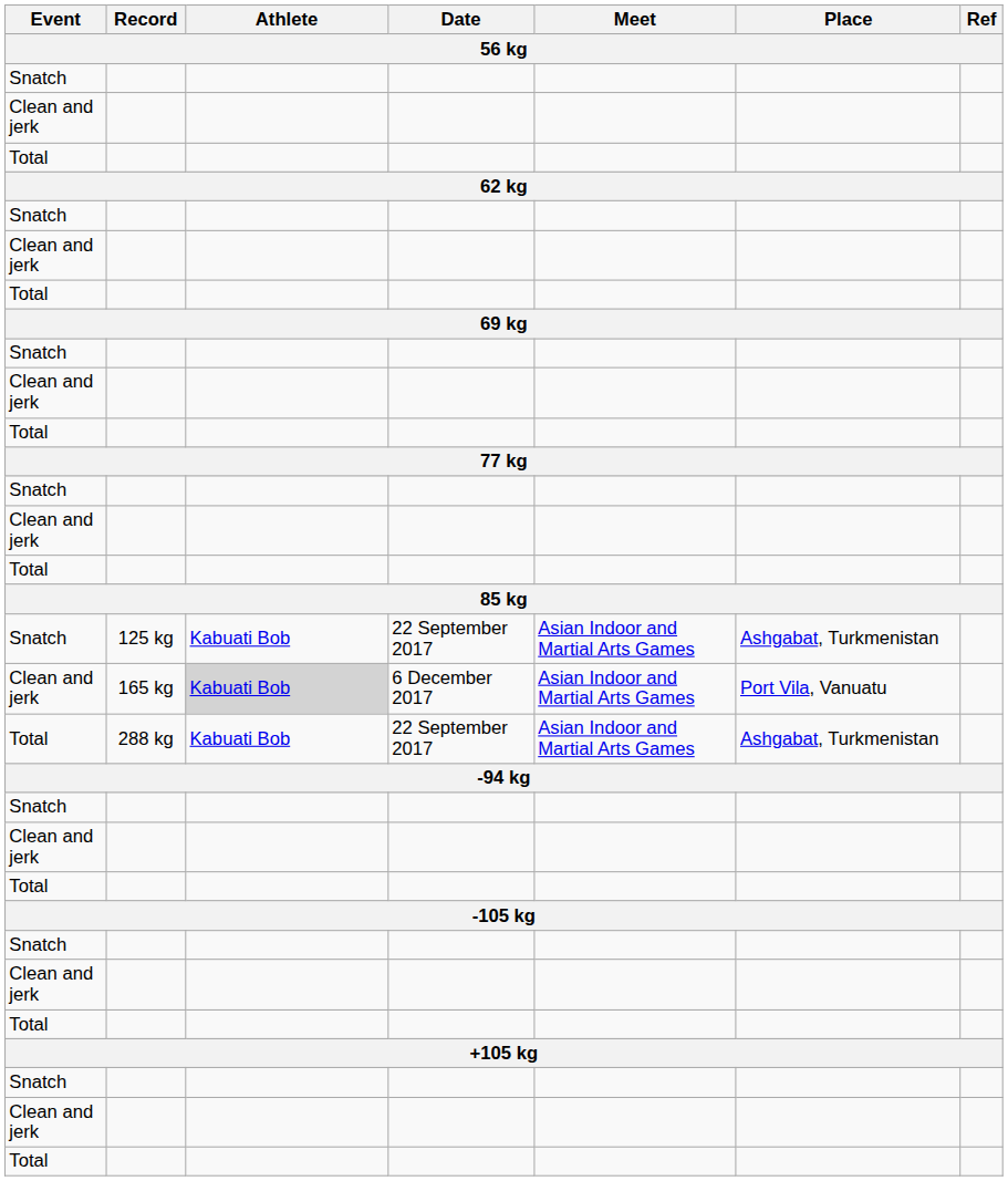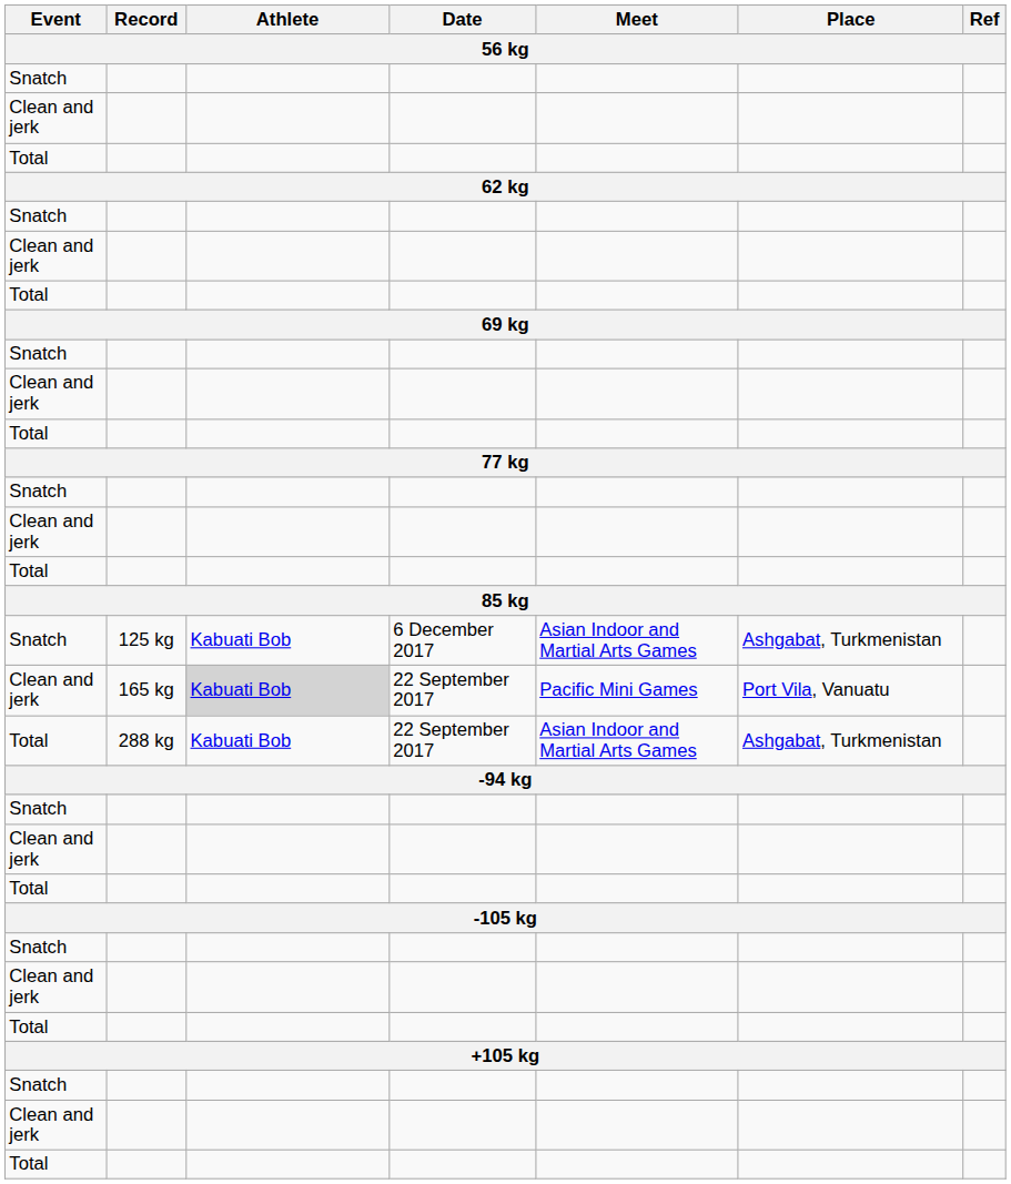 <table class="wikitable">
 <tr>
 <th width=9%>Event</th>
 <th width=6%>Record</th>
 <th width=18%>Athlete</th>
 <th width=13%>Date</th>
 <th width=18%>Meet</th>
 <th width=20%>Place</th>
 <th width=3%>Ref</th>
 </tr>
 <tr bgcolor="#DDDDDD">
 <th colspan="8">56 kg</th>
 </tr>
 <tr>
 <td>Snatch</td>
 <td></td>
 <td></td>
 <td></td>
 <td></td>
 <td></td>
 <td></td>
 </tr>
 <tr>
 <td>Clean and jerk</td>
 <td></td>
 <td></td>
 <td></td>
 <td></td>
 <td></td>
 <td></td>
 </tr>
 <tr>
 <td>Total</td>
 <td></td>
 <td></td>
 <td></td>
 <td></td>
 <td></td>
 <td></td>
 </tr>
 <tr bgcolor="#DDDDDD">
 <th colspan="8">62 kg</th>
 </tr>
 <tr>
 <td>Snatch</td>
 <td></td>
 <td></td>
 <td></td>
 <td></td>
 <td></td>
 <td></td>
 </tr>
 <tr>
 <td>Clean and jerk</td>
 <td></td>
 <td></td>
 <td></td>
 <td></td>
 <td></td>
 <td></td>
 </tr>
 <tr>
 <td>Total</td>
 <td></td>
 <td></td>
 <td></td>
 <td></td>
 <td></td>
 <td></td>
 </tr>
 <tr bgcolor="#DDDDDD">
 <th colspan="8">69 kg</th>
 </tr>
 <tr>
 <td>Snatch</td>
 <td></td>
 <td></td>
 <td></td>
 <td></td>
 <td></td>
 <td></td>
 </tr>
 <tr>
 <td>Clean and jerk</td>
 <td></td>
 <td></td>
 <td></td>
 <td></td>
 <td></td>
 <td></td>
 </tr>
 <tr>
 <td>Total</td>
 <td></td>
 <td></td>
 <td></td>
 <td></td>
 <td></td>
 <td></td>
 </tr>
 <tr bgcolor="#DDDDDD">
 <th colspan="8">77 kg</th>
 </tr>
 <tr>
 <td>Snatch</td>
 <td></td>
 <td></td>
 <td></td>
 <td></td>
 <td></td>
 <td></td>
 </tr>
 <tr>
 <td>Clean and jerk</td>
 <td></td>
 <td></td>
 <td></td>
 <td></td>
 <td></td>
 <td></td>
 </tr>
 <tr>
 <td>Total</td>
 <td></td>
 <td></td>
 <td></td>
 <td></td>
 <td></td>
 <td></td>
 </tr>
 <tr bgcolor="#DDDDDD">
 <th colspan="8">85 kg</th>
 </tr>
 <tr>
 <td>Snatch</td>
 <td align="center">125 kg</td>
 <td><a href='#'>Kabuati Bob</a></td>
-<td>22 September 2017</td>
+<td>6 December 2017</td>
 <td><a href='#'>Asian Indoor and Martial Arts Games</a></td>
 <td><a href='#'>Ashgabat</a>, Turkmenistan</td>
 <td></td>
 </tr>
 <tr>
 <td>Clean and jerk</td>
 <td align="center">165 kg</td>
 <td style="background: lightgrey;"><a href='#'>Kabuati Bob</a></td>
-<td>6 December 2017</td>
-<td><a href='#'>Asian Indoor and Martial Arts Games</a></td>
+<td>22 September 2017</td>
+<td><a href='#'>Pacific Mini Games</a></td>
 <td><a href='#'>Port Vila</a>, Vanuatu</td>
 <td></td>
 </tr>
 <tr>
 <td>Total</td>
 <td align="center">288 kg</td>
 <td><a href='#'>Kabuati Bob</a></td>
 <td>22 September 2017</td>
 <td><a href='#'>Asian Indoor and Martial Arts Games</a></td>
 <td><a href='#'>Ashgabat</a>, Turkmenistan</td>
 <td></td>
 </tr>
 <tr bgcolor="#DDDDDD">
 <th colspan="8">-94 kg</th>
 </tr>
 <tr>
 <td>Snatch</td>
 <td align="center"></td>
 <td></td>
 <td></td>
 <td></td>
 <td></td>
 <td></td>
 </tr>
 <tr>
 <td>Clean and jerk</td>
 <td align="center"></td>
 <td></td>
 <td></td>
 <td></td>
 <td></td>
 <td></td>
 </tr>
 <tr>
 <td>Total</td>
 <td align="center"></td>
 <td></td>
 <td></td>
 <td></td>
 <td></td>
 <td></td>
 </tr>
 <tr bgcolor="#DDDDDD">
 <th colspan="8">-105 kg</th>
 </tr>
 <tr>
 <td>Snatch</td>
 <td align="center"></td>
 <td></td>
 <td></td>
 <td></td>
 <td></td>
 <td></td>
 </tr>
 <tr>
 <td>Clean and jerk</td>
 <td align="center"></td>
 <td></td>
 <td></td>
 <td></td>
 <td></td>
 <td></td>
 </tr>
 <tr>
 <td>Total</td>
 <td align="center"></td>
 <td></td>
 <td></td>
 <td></td>
 <td></td>
 <td></td>
 </tr>
 <tr bgcolor="#DDDDDD">
 <th colspan="8">+105 kg</th>
 </tr>
 <tr>
 <td>Snatch</td>
 <td></td>
 <td></td>
 <td></td>
 <td></td>
 <td></td>
 <td></td>
 </tr>
 <tr>
 <td>Clean and jerk</td>
 <td></td>
 <td></td>
 <td></td>
 <td></td>
 <td></td>
 <td></td>
 </tr>
 <tr>
 <td>Total</td>
 <td></td>
 <td></td>
 <td></td>
 <td></td>
 <td></td>
 <td></td>
 </tr>
 </table>
